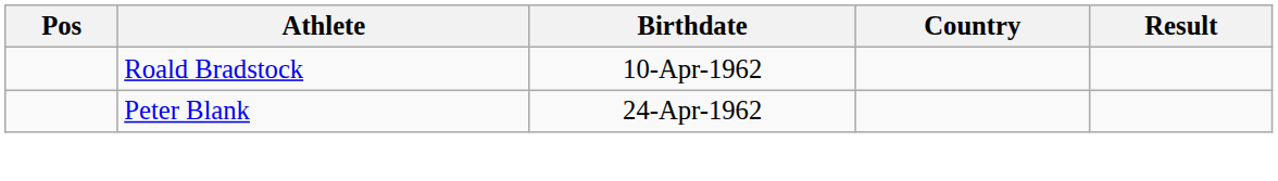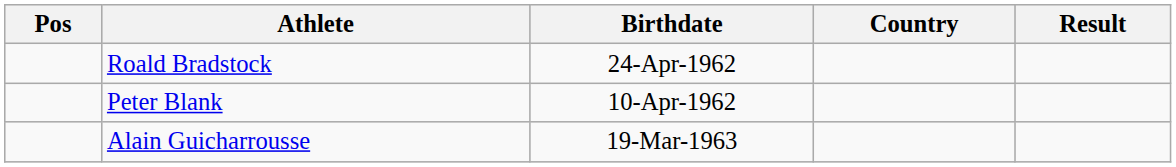 <table class="wikitable"  style="text-align:center; width:60%;">
 <tr>
 <th>Pos</th>
 <th>Athlete</th>
 <th>Birthdate</th>
 <th>Country</th>
 <th>Result</th>
 </tr>
 <tr>
 <td align=center></td>
 <td align=left><a href='#'>Roald Bradstock</a></td>
+<td>24-Apr-1962</td>
+<td align=left></td>
+<td></td>
+</tr>
+<tr>
+<td align=center></td>
+<td align=left><a href='#'>Peter Blank</a></td>
 <td>10-Apr-1962</td>
 <td align=left></td>
 <td></td>
 </tr>
 <tr>
 <td align=center></td>
-<td align=left><a href='#'>Peter Blank</a></td>
-<td>24-Apr-1962</td>
+<td align=left><a href='#'>Alain Guicharrousse</a></td>
+<td>19-Mar-1963</td>
 <td align=left></td>
 <td></td>
 </tr>
 </table>
